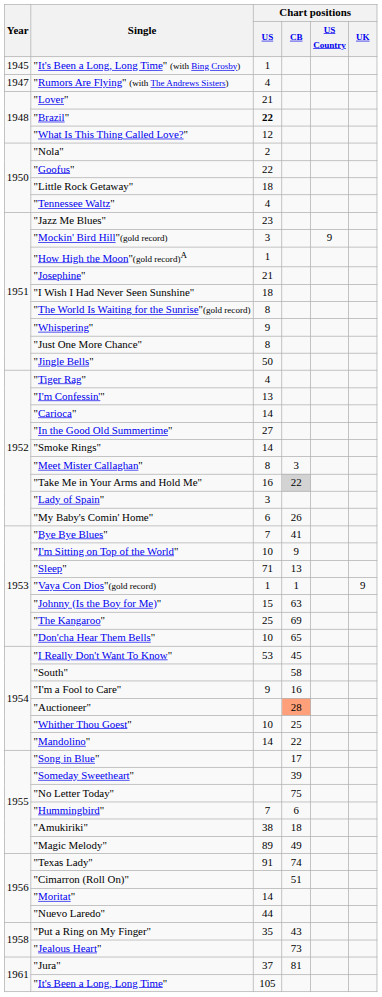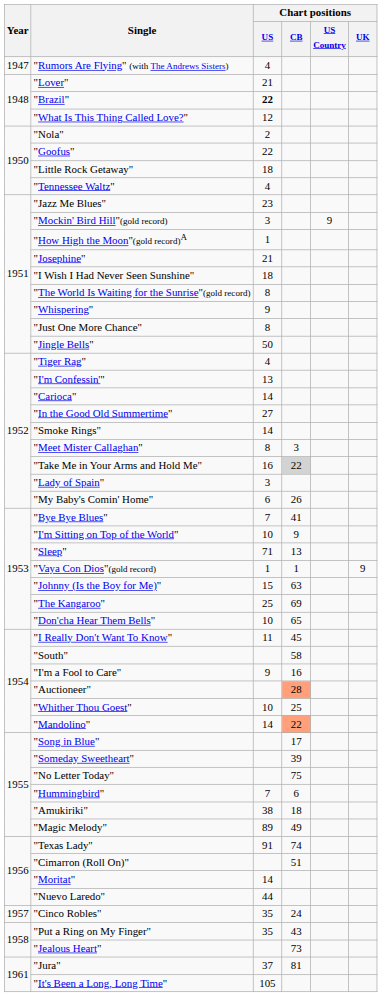 <table class="wikitable" style="text-align:center;">
 <tr>
 <th rowspan="2">Year</th>
 <th rowspan="2">Single</th>
 <th colspan="4">Chart positions</th>
 </tr>
 <tr>
 <th style="width:35px;"><sup><a href='#'>US</a></sup></th>
 <th style="width:35px;"><sup><a href='#'>CB</a></sup></th>
 <th style="width:35px;"><sup><a href='#'>US Country</a></sup></th>
 <th style="width:35px;"><sup><a href='#'>UK</a></sup></th>
-</tr>
-<tr>
-<td>1945</td>
-<td style="text-align:left;">"<a href='#'>It's Been a Long, Long Time</a>" <small>(with <a href='#'>Bing Crosby</a>)</small></td>
-<td>1</td>
-<td></td>
-<td></td>
-<td></td>
 </tr>
 <tr>
 <td>1947</td>
 <td style="text-align:left;">"<a href='#'>Rumors Are Flying</a>" <small>(with <a href='#'>The Andrews Sisters</a>)</small></td>
 <td>4</td>
 <td></td>
 <td></td>
 <td></td>
 </tr>
 <tr>
 <td rowspan="3">1948</td>
 <td style="text-align:left;">"<a href='#'>Lover</a>"</td>
 <td>21</td>
 <td></td>
 <td></td>
 <td></td>
 </tr>
 <tr>
 <td style="text-align:left;">"<a href='#'>Brazil</a>"</td>
 <td><strong>22</strong></td>
 <td></td>
 <td></td>
 <td></td>
 </tr>
 <tr>
 <td style="text-align:left;">"<a href='#'>What Is This Thing Called Love?</a>"</td>
 <td>12</td>
 <td></td>
 <td></td>
 <td></td>
 </tr>
 <tr>
 <td rowspan="4">1950</td>
 <td style="text-align:left;">"Nola"</td>
 <td>2</td>
 <td></td>
 <td></td>
 <td></td>
 </tr>
 <tr>
 <td style="text-align:left;">"<a href='#'>Goofus</a>"</td>
 <td>22</td>
 <td></td>
 <td></td>
 <td></td>
 </tr>
 <tr>
 <td style="text-align:left;">"Little Rock Getaway"</td>
 <td>18</td>
 <td></td>
 <td></td>
 <td></td>
 </tr>
 <tr>
 <td style="text-align:left;">"<a href='#'>Tennessee Waltz</a>"</td>
 <td>4</td>
 <td></td>
 <td></td>
 <td></td>
 </tr>
 <tr>
 <td rowspan="9">1951</td>
 <td style="text-align:left;">"Jazz Me Blues"</td>
 <td>23</td>
 <td></td>
 <td></td>
 <td></td>
 </tr>
 <tr>
 <td style="text-align:left;">"<a href='#'>Mockin' Bird Hill</a>"<small>(gold record)</small></td>
 <td>3</td>
 <td></td>
 <td>9</td>
 <td></td>
 </tr>
 <tr>
 <td style="text-align:left;">"<a href='#'>How High the Moon</a>"<small>(gold record)</small><sup>A</sup></td>
 <td>1</td>
 <td></td>
 <td></td>
 <td></td>
 </tr>
 <tr>
 <td style="text-align:left;">"<a href='#'>Josephine</a>"</td>
 <td>21</td>
 <td></td>
 <td></td>
 <td></td>
 </tr>
 <tr>
 <td style="text-align:left;">"I Wish I Had Never Seen Sunshine"</td>
 <td>18</td>
 <td></td>
 <td></td>
 <td></td>
 </tr>
 <tr>
 <td style="text-align:left;">"<a href='#'>The World Is Waiting for the Sunrise</a>"<small>(gold record)</small></td>
 <td>8</td>
 <td></td>
 <td></td>
 <td></td>
 </tr>
 <tr>
 <td style="text-align:left;">"<a href='#'>Whispering</a>"</td>
 <td>9</td>
 <td></td>
 <td></td>
 <td></td>
 </tr>
 <tr>
 <td style="text-align:left;">"Just One More Chance"</td>
 <td>8</td>
 <td></td>
 <td></td>
 <td></td>
 </tr>
 <tr>
 <td style="text-align:left;">"<a href='#'>Jingle Bells</a>"</td>
 <td>50</td>
 <td></td>
 <td></td>
 <td></td>
 </tr>
 <tr>
 <td rowspan="9">1952</td>
 <td style="text-align:left;">"<a href='#'>Tiger Rag</a>"</td>
 <td>4</td>
 <td></td>
 <td></td>
 <td></td>
 </tr>
 <tr>
 <td style="text-align:left;">"<a href='#'>I'm Confessin'</a>"</td>
 <td>13</td>
 <td></td>
 <td></td>
 <td></td>
 </tr>
 <tr>
 <td style="text-align:left;">"<a href='#'>Carioca</a>"</td>
 <td>14</td>
 <td></td>
 <td></td>
 <td></td>
 </tr>
 <tr>
 <td style="text-align:left;">"<a href='#'>In the Good Old Summertime</a>"</td>
 <td>27</td>
 <td></td>
 <td></td>
 <td></td>
 </tr>
 <tr>
 <td style="text-align:left;">"Smoke Rings"</td>
 <td>14</td>
 <td></td>
 <td></td>
 <td></td>
 </tr>
 <tr>
 <td style="text-align:left;">"<a href='#'>Meet Mister Callaghan</a>"</td>
 <td>8</td>
 <td>3</td>
 <td></td>
 <td></td>
 </tr>
 <tr>
 <td style="text-align:left;">"Take Me in Your Arms and Hold Me"</td>
 <td>16</td>
 <td style="background: lightgrey;">22</td>
 <td></td>
 <td></td>
 </tr>
 <tr>
 <td style="text-align:left;">"<a href='#'>Lady of Spain</a>"</td>
 <td>3</td>
 <td></td>
 <td></td>
 <td></td>
 </tr>
 <tr>
 <td style="text-align:left;">"My Baby's Comin' Home"</td>
 <td>6</td>
 <td>26</td>
 <td></td>
 <td></td>
 </tr>
 <tr>
 <td rowspan="7">1953</td>
 <td style="text-align:left;">"<a href='#'>Bye Bye Blues</a>"</td>
 <td>7</td>
 <td>41</td>
 <td></td>
 <td></td>
 </tr>
 <tr>
 <td style="text-align:left;">"<a href='#'>I'm Sitting on Top of the World</a>"</td>
 <td>10</td>
 <td>9</td>
 <td></td>
 <td></td>
 </tr>
 <tr>
 <td style="text-align:left;">"<a href='#'>Sleep</a>"</td>
 <td>71</td>
 <td>13</td>
 <td></td>
 <td></td>
 </tr>
 <tr>
 <td style="text-align:left;">"<a href='#'>Vaya Con Dios</a>"<small>(gold record)</small></td>
 <td>1</td>
 <td>1</td>
 <td></td>
 <td>9</td>
 </tr>
 <tr>
 <td style="text-align:left;">"<a href='#'>Johnny (Is the Boy for Me)</a>"</td>
 <td>15</td>
 <td>63</td>
 <td></td>
 <td></td>
 </tr>
 <tr>
 <td style="text-align:left;">"<a href='#'>The Kangaroo</a>"</td>
 <td>25</td>
 <td>69</td>
 <td></td>
 <td></td>
 </tr>
 <tr>
 <td style="text-align:left;">"<a href='#'>Don'cha Hear Them Bells</a>"</td>
 <td>10</td>
 <td>65</td>
 <td></td>
 <td></td>
 </tr>
 <tr>
 <td rowspan="6">1954</td>
 <td style="text-align:left;">"<a href='#'>I Really Don't Want To Know</a>"</td>
-<td>53</td>
+<td>11</td>
 <td>45</td>
 <td></td>
 <td></td>
 </tr>
 <tr>
 <td style="text-align:left;">"South"</td>
 <td></td>
 <td>58</td>
 <td></td>
 <td></td>
 </tr>
 <tr>
 <td style="text-align:left;">"I'm a Fool to Care"</td>
 <td>9</td>
 <td>16</td>
 <td></td>
 <td></td>
 </tr>
 <tr>
 <td style="text-align:left;">"Auctioneer"</td>
 <td></td>
 <td style="background: lightsalmon;">28</td>
 <td></td>
 <td></td>
 </tr>
 <tr>
 <td style="text-align:left;">"<a href='#'>Whither Thou Goest</a>"</td>
 <td>10</td>
 <td>25</td>
 <td></td>
 <td></td>
 </tr>
 <tr>
 <td style="text-align:left;">"<a href='#'>Mandolino</a>"</td>
 <td>14</td>
-<td>22</td>
+<td style="background: lightsalmon;">22</td>
 <td></td>
 <td></td>
 </tr>
 <tr>
 <td rowspan="6">1955</td>
 <td style="text-align:left;">"<a href='#'>Song in Blue</a>"</td>
 <td></td>
 <td>17</td>
 <td></td>
 <td></td>
 </tr>
 <tr>
 <td style="text-align:left;">"<a href='#'>Someday Sweetheart</a>"</td>
 <td></td>
 <td>39</td>
 <td></td>
 <td></td>
 </tr>
 <tr>
 <td style="text-align:left;">"No Letter Today"</td>
 <td></td>
 <td>75</td>
 <td></td>
 <td></td>
 </tr>
 <tr>
 <td style="text-align:left;">"<a href='#'>Hummingbird</a>"</td>
 <td>7</td>
 <td>6</td>
 <td></td>
 <td></td>
 </tr>
 <tr>
 <td style="text-align:left;">"Amukiriki"</td>
 <td>38</td>
 <td>18</td>
 <td></td>
 <td></td>
 </tr>
 <tr>
 <td style="text-align:left;">"Magic Melody"</td>
 <td>89</td>
 <td>49</td>
 <td></td>
 <td></td>
 </tr>
 <tr>
 <td rowspan="4">1956</td>
 <td style="text-align:left;">"Texas Lady"</td>
 <td>91</td>
 <td>74</td>
 <td></td>
 <td></td>
 </tr>
 <tr>
 <td style="text-align:left;">"Cimarron (Roll On)"</td>
 <td></td>
 <td>51</td>
 <td></td>
 <td></td>
 </tr>
 <tr>
 <td style="text-align:left;">"<a href='#'>Moritat</a>"</td>
 <td>14</td>
 <td></td>
 <td></td>
 <td></td>
 </tr>
 <tr>
 <td style="text-align:left;">"Nuevo Laredo"</td>
 <td>44</td>
 <td></td>
 <td></td>
 <td></td>
 </tr>
 <tr>
+<td>1957</td>
+<td style="text-align:left;">"Cinco Robles"</td>
+<td>35</td>
+<td>24</td>
+<td></td>
+<td></td>
+</tr>
+<tr>
 <td rowspan="2">1958</td>
 <td style="text-align:left;">"Put a Ring on My Finger"</td>
 <td>35</td>
 <td>43</td>
 <td></td>
 <td></td>
 </tr>
 <tr>
 <td style="text-align:left;">"<a href='#'>Jealous Heart</a>"</td>
 <td></td>
 <td>73</td>
 <td></td>
 <td></td>
 </tr>
 <tr>
 <td rowspan="2">1961</td>
 <td style="text-align:left;">"Jura"</td>
 <td>37</td>
 <td>81</td>
 <td></td>
 <td></td>
 </tr>
 <tr>
 <td style="text-align:left;">"<a href='#'>It's Been a Long, Long Time</a>"</td>
 <td>105</td>
 <td></td>
 <td></td>
 <td></td>
 </tr>
 </table>
